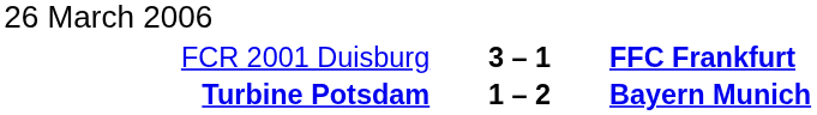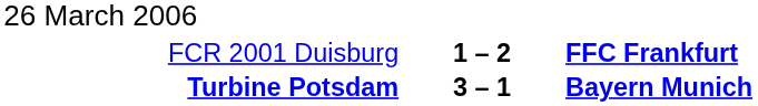 <table width=100% cellspacing=1>
 <tr>
 <th width=25%></th>
 <th width=10%></th>
 <th width=25%></th>
 <th></th>
 </tr>
 <tr>
 <td>26 March 2006</td>
 </tr>
 <tr style=font-size:90%>
 <td align=right><a href='#'>FCR 2001 Duisburg</a></td>
-<td align=center><strong>3 – 1</strong></td>
+<td align=center><strong>1 – 2</strong></td>
 <td><strong><a href='#'>FFC Frankfurt</a></strong></td>
 </tr>
 <tr style=font-size:90%>
 <td align=right><strong><a href='#'>Turbine Potsdam</a></strong></td>
-<td align=center><strong>1 – 2</strong></td>
+<td align=center><strong>3 – 1</strong></td>
 <td><strong><a href='#'>Bayern Munich</a></strong></td>
 </tr>
 </table>
